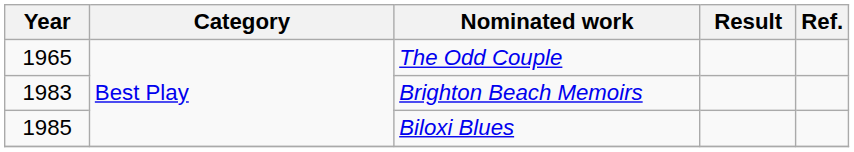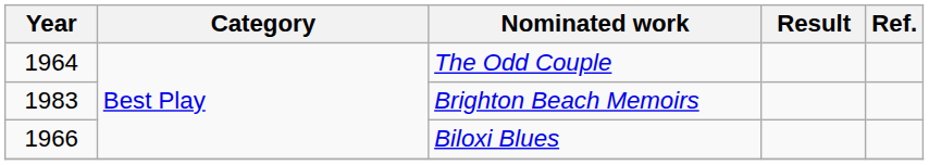 <table class=wikitable>
 <tr>
 <th scope="col" style="width:5em;">Year</th>
 <th scope="col" style="width:26em;">Category</th>
 <th scope="col" style="width:25em;">Nominated work</th>
 <th scope="col" style="width:5em;">Result</th>
 <th>Ref.</th>
 </tr>
 <tr>
-<td style="text-align:center;">1965</td>
+<td style="text-align:center;">1964</td>
 <td rowspan=3><a href='#'>Best Play</a></td>
 <td><em><a href='#'>The Odd Couple</a></em></td>
 <td></td>
 <td></td>
 </tr>
 <tr>
 <td style="text-align:center;">1983</td>
 <td><em><a href='#'>Brighton Beach Memoirs</a></em></td>
 <td></td>
 <td></td>
 </tr>
 <tr>
-<td style="text-align:center;">1985</td>
+<td style="text-align:center;">1966</td>
 <td><em><a href='#'>Biloxi Blues</a></em></td>
 <td></td>
 <td></td>
 </tr>
 <tr>
 </tr>
 </table>
